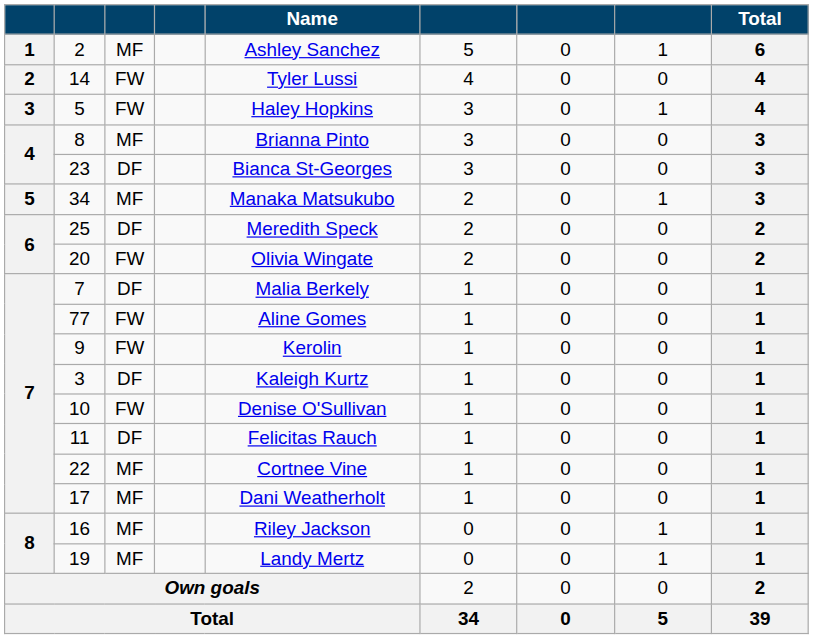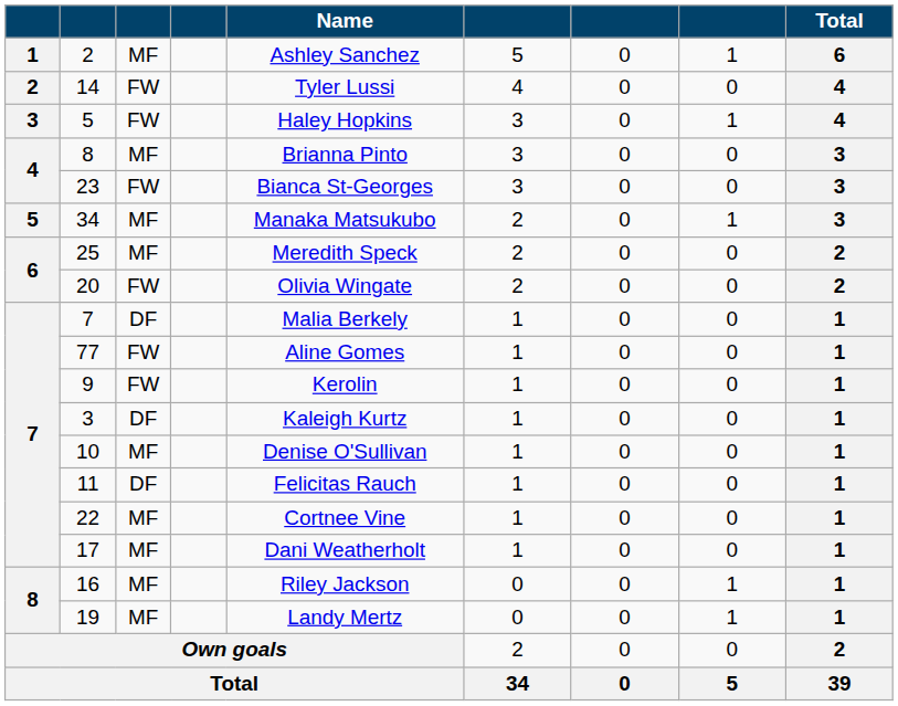 <table class="wikitable sortable" style="text-align:center;">
 <tr>
 <th style="background:#01426A; color:#fff; width:35px;" scope="col"></th>
 <th style="background:#01426A; color:#fff; width:35px;" scope="col"></th>
 <th style="background:#01426A; color:#fff; width:35px;" scope="col"></th>
 <th style="background:#01426A; color:#fff; width:35px;" scope="col"></th>
 <th style="background:#01426A; color:#fff; width:175px;" scope="col">Name</th>
 <th style="background:#01426A; color:#fff; width:75px;" scope="col"></th>
 <th style="background:#01426A; color:#fff; width:75px;" scope="col"></th>
 <th style="background:#01426A; color:#fff; width:75px;" scope="col"></th>
 <th style="background:#01426A; color:#fff; width:75px;" scope="col">Total</th>
 </tr>
 <tr>
 <th scope="row">1</th>
 <td>2</td>
 <td>MF</td>
 <td></td>
 <td><a href='#'>Ashley Sanchez</a></td>
 <td>5</td>
 <td>0</td>
 <td>1</td>
 <th>6</th>
 </tr>
 <tr>
 <th>2</th>
 <td>14</td>
 <td>FW</td>
 <td></td>
 <td><a href='#'>Tyler Lussi</a></td>
 <td>4</td>
 <td>0</td>
 <td>0</td>
 <th scope="row">4</th>
 </tr>
 <tr>
 <th>3</th>
 <td>5</td>
 <td>FW</td>
 <td></td>
 <td><a href='#'>Haley Hopkins</a></td>
 <td>3</td>
 <td>0</td>
 <td>1</td>
 <th>4</th>
 </tr>
 <tr>
 <th rowspan="2">4</th>
 <td>8</td>
 <td>MF</td>
 <td></td>
 <td><a href='#'>Brianna Pinto</a></td>
 <td>3</td>
 <td>0</td>
 <td>0</td>
 <th>3</th>
 </tr>
 <tr>
 <td>23</td>
-<td>DF</td>
+<td>FW</td>
 <td></td>
 <td><a href='#'>Bianca St-Georges</a></td>
 <td>3</td>
 <td>0</td>
 <td>0</td>
 <th>3</th>
 </tr>
 <tr>
 <th>5</th>
 <td>34</td>
 <td>MF</td>
 <td></td>
 <td><a href='#'>Manaka Matsukubo</a></td>
 <td>2</td>
 <td>0</td>
 <td>1</td>
 <th>3</th>
 </tr>
 <tr>
 <th rowspan="2">6</th>
 <td>25</td>
-<td>DF</td>
+<td>MF</td>
 <td></td>
 <td><a href='#'>Meredith Speck</a></td>
 <td>2</td>
 <td>0</td>
 <td>0</td>
 <th>2</th>
 </tr>
 <tr>
 <td>20</td>
 <td>FW</td>
 <td></td>
 <td><a href='#'>Olivia Wingate</a></td>
 <td>2</td>
 <td>0</td>
 <td>0</td>
 <th>2</th>
 </tr>
 <tr>
 <th rowspan="8">7</th>
 <td>7</td>
 <td>DF</td>
 <td></td>
 <td><a href='#'>Malia Berkely</a></td>
 <td>1</td>
 <td>0</td>
 <td>0</td>
 <th>1</th>
 </tr>
 <tr>
 <td>77</td>
 <td>FW</td>
 <td></td>
 <td><a href='#'>Aline Gomes</a></td>
 <td>1</td>
 <td>0</td>
 <td>0</td>
 <th>1</th>
 </tr>
 <tr>
 <td>9</td>
 <td>FW</td>
 <td></td>
 <td><a href='#'>Kerolin</a></td>
 <td>1</td>
 <td>0</td>
 <td>0</td>
 <th>1</th>
 </tr>
 <tr>
 <td>3</td>
 <td>DF</td>
 <td></td>
 <td><a href='#'>Kaleigh Kurtz</a></td>
 <td>1</td>
 <td>0</td>
 <td>0</td>
 <th>1</th>
 </tr>
 <tr>
 <td>10</td>
-<td>FW</td>
+<td>MF</td>
 <td></td>
 <td><a href='#'>Denise O'Sullivan</a></td>
 <td>1</td>
 <td>0</td>
 <td>0</td>
 <th>1</th>
 </tr>
 <tr>
 <td>11</td>
 <td>DF</td>
 <td></td>
 <td><a href='#'>Felicitas Rauch</a></td>
 <td>1</td>
 <td>0</td>
 <td>0</td>
 <th>1</th>
 </tr>
 <tr>
 <td>22</td>
 <td>MF</td>
 <td></td>
 <td><a href='#'>Cortnee Vine</a></td>
 <td>1</td>
 <td>0</td>
 <td>0</td>
 <th>1</th>
 </tr>
 <tr>
 <td>17</td>
 <td>MF</td>
 <td></td>
 <td><a href='#'>Dani Weatherholt</a></td>
 <td>1</td>
 <td>0</td>
 <td>0</td>
 <th>1</th>
 </tr>
 <tr>
 <th rowspan="2">8</th>
 <td>16</td>
 <td>MF</td>
 <td></td>
 <td><a href='#'>Riley Jackson</a></td>
 <td>0</td>
 <td>0</td>
 <td>1</td>
 <th>1</th>
 </tr>
 <tr>
 <td>19</td>
 <td>MF</td>
 <td></td>
 <td><a href='#'>Landy Mertz</a></td>
 <td>0</td>
 <td>0</td>
 <td>1</td>
 <th>1</th>
 </tr>
 <tr>
 <th colspan="5" scope="row"><em>Own goals</em></th>
 <td>2</td>
 <td>0</td>
 <td>0</td>
 <th scope="row">2</th>
 </tr>
 <tr>
 <th colspan="5" scope="row">Total</th>
 <th>34</th>
 <th>0</th>
 <th>5</th>
 <th>39</th>
 </tr>
 </table>
